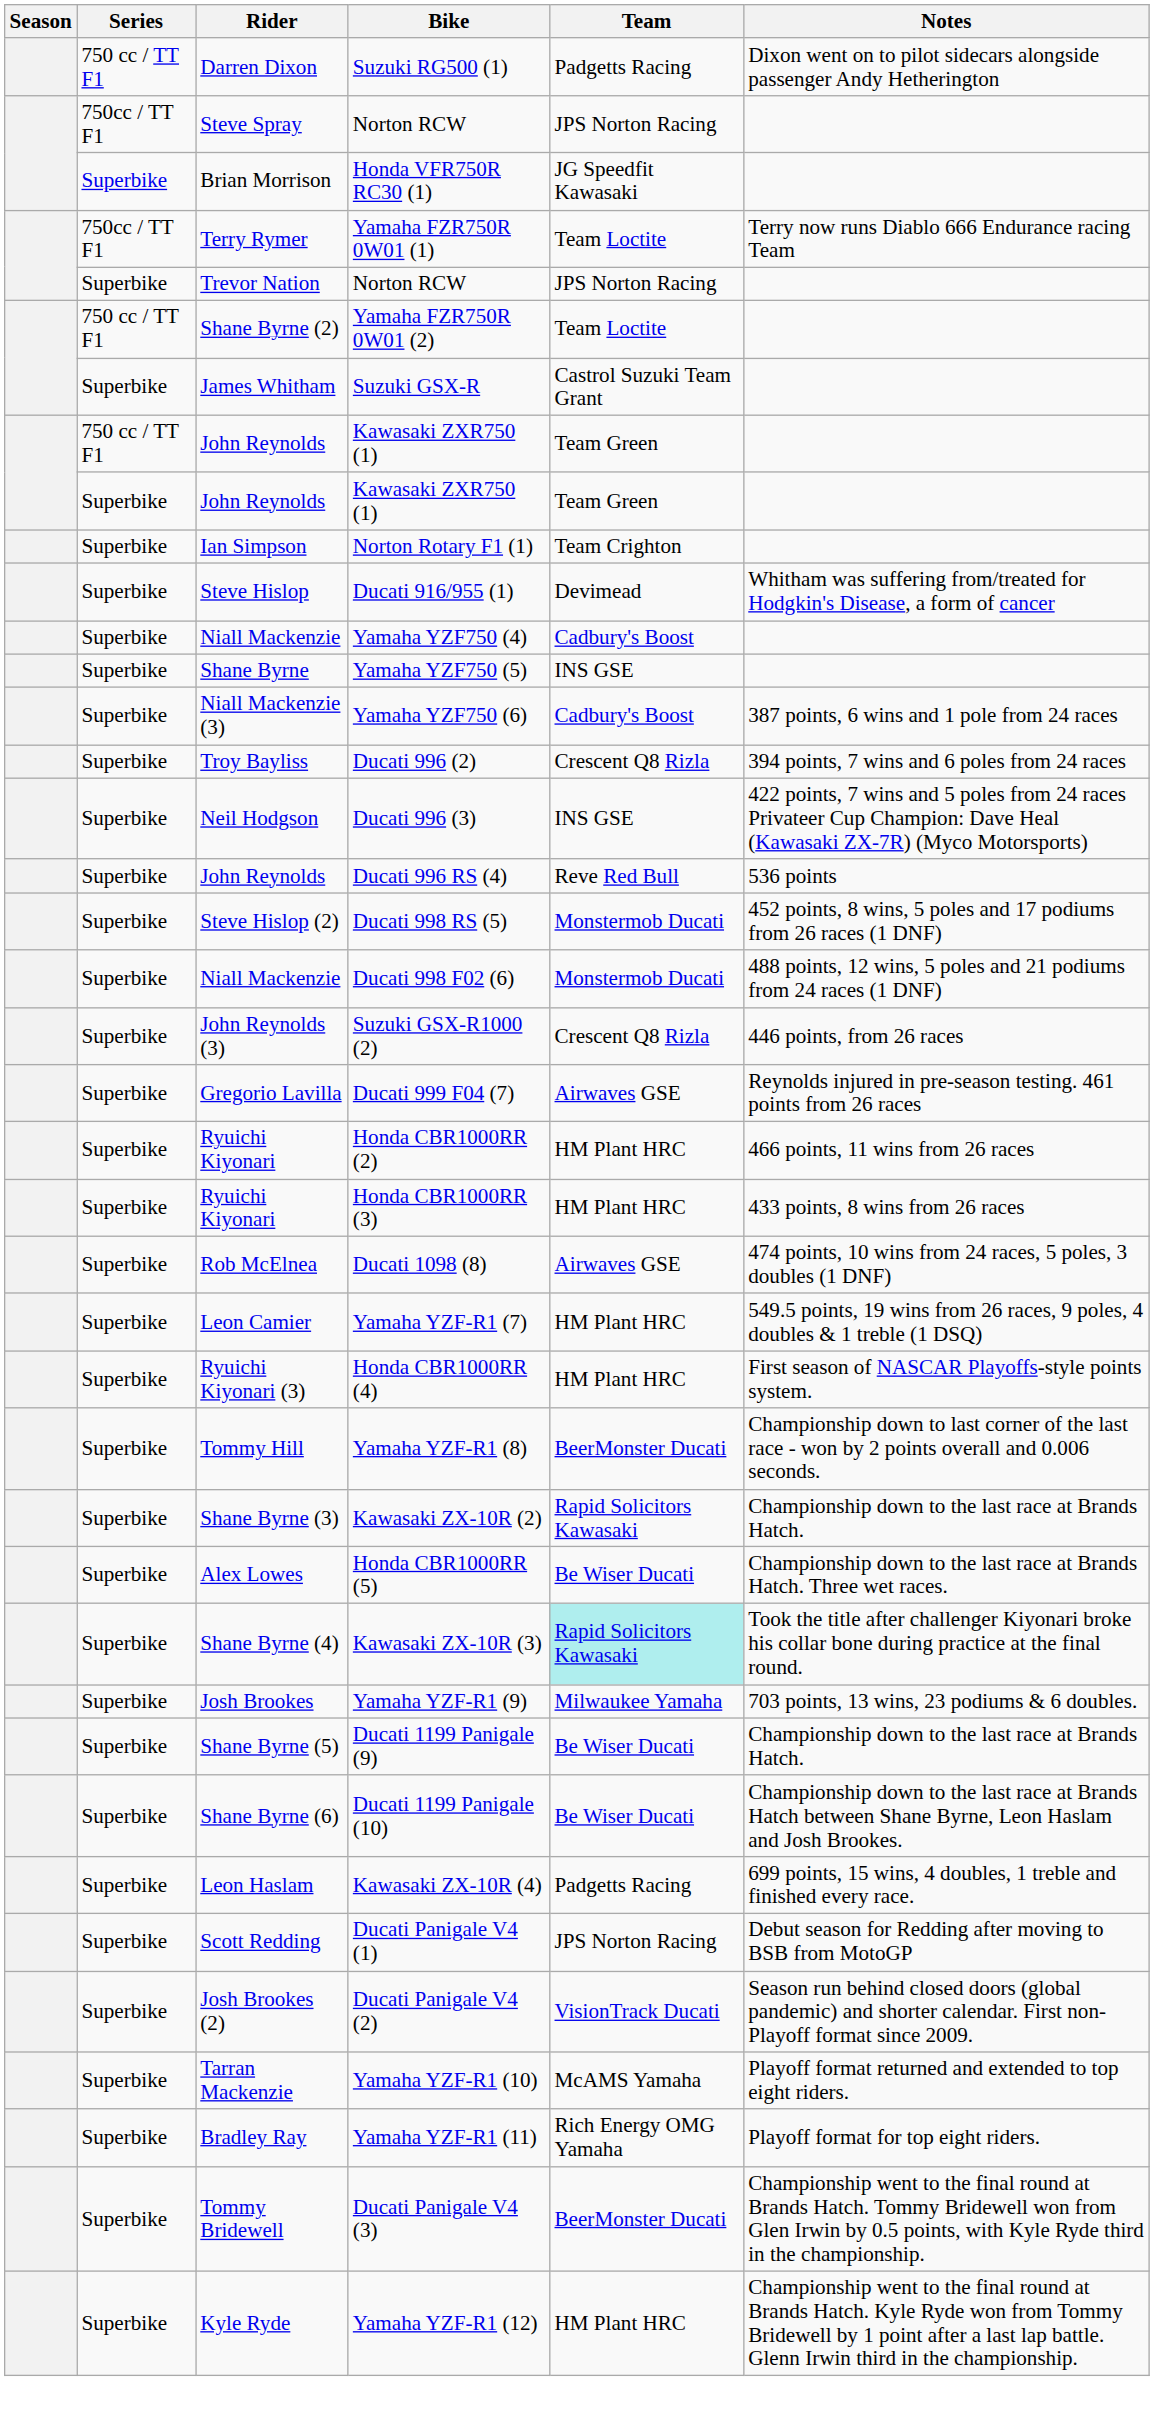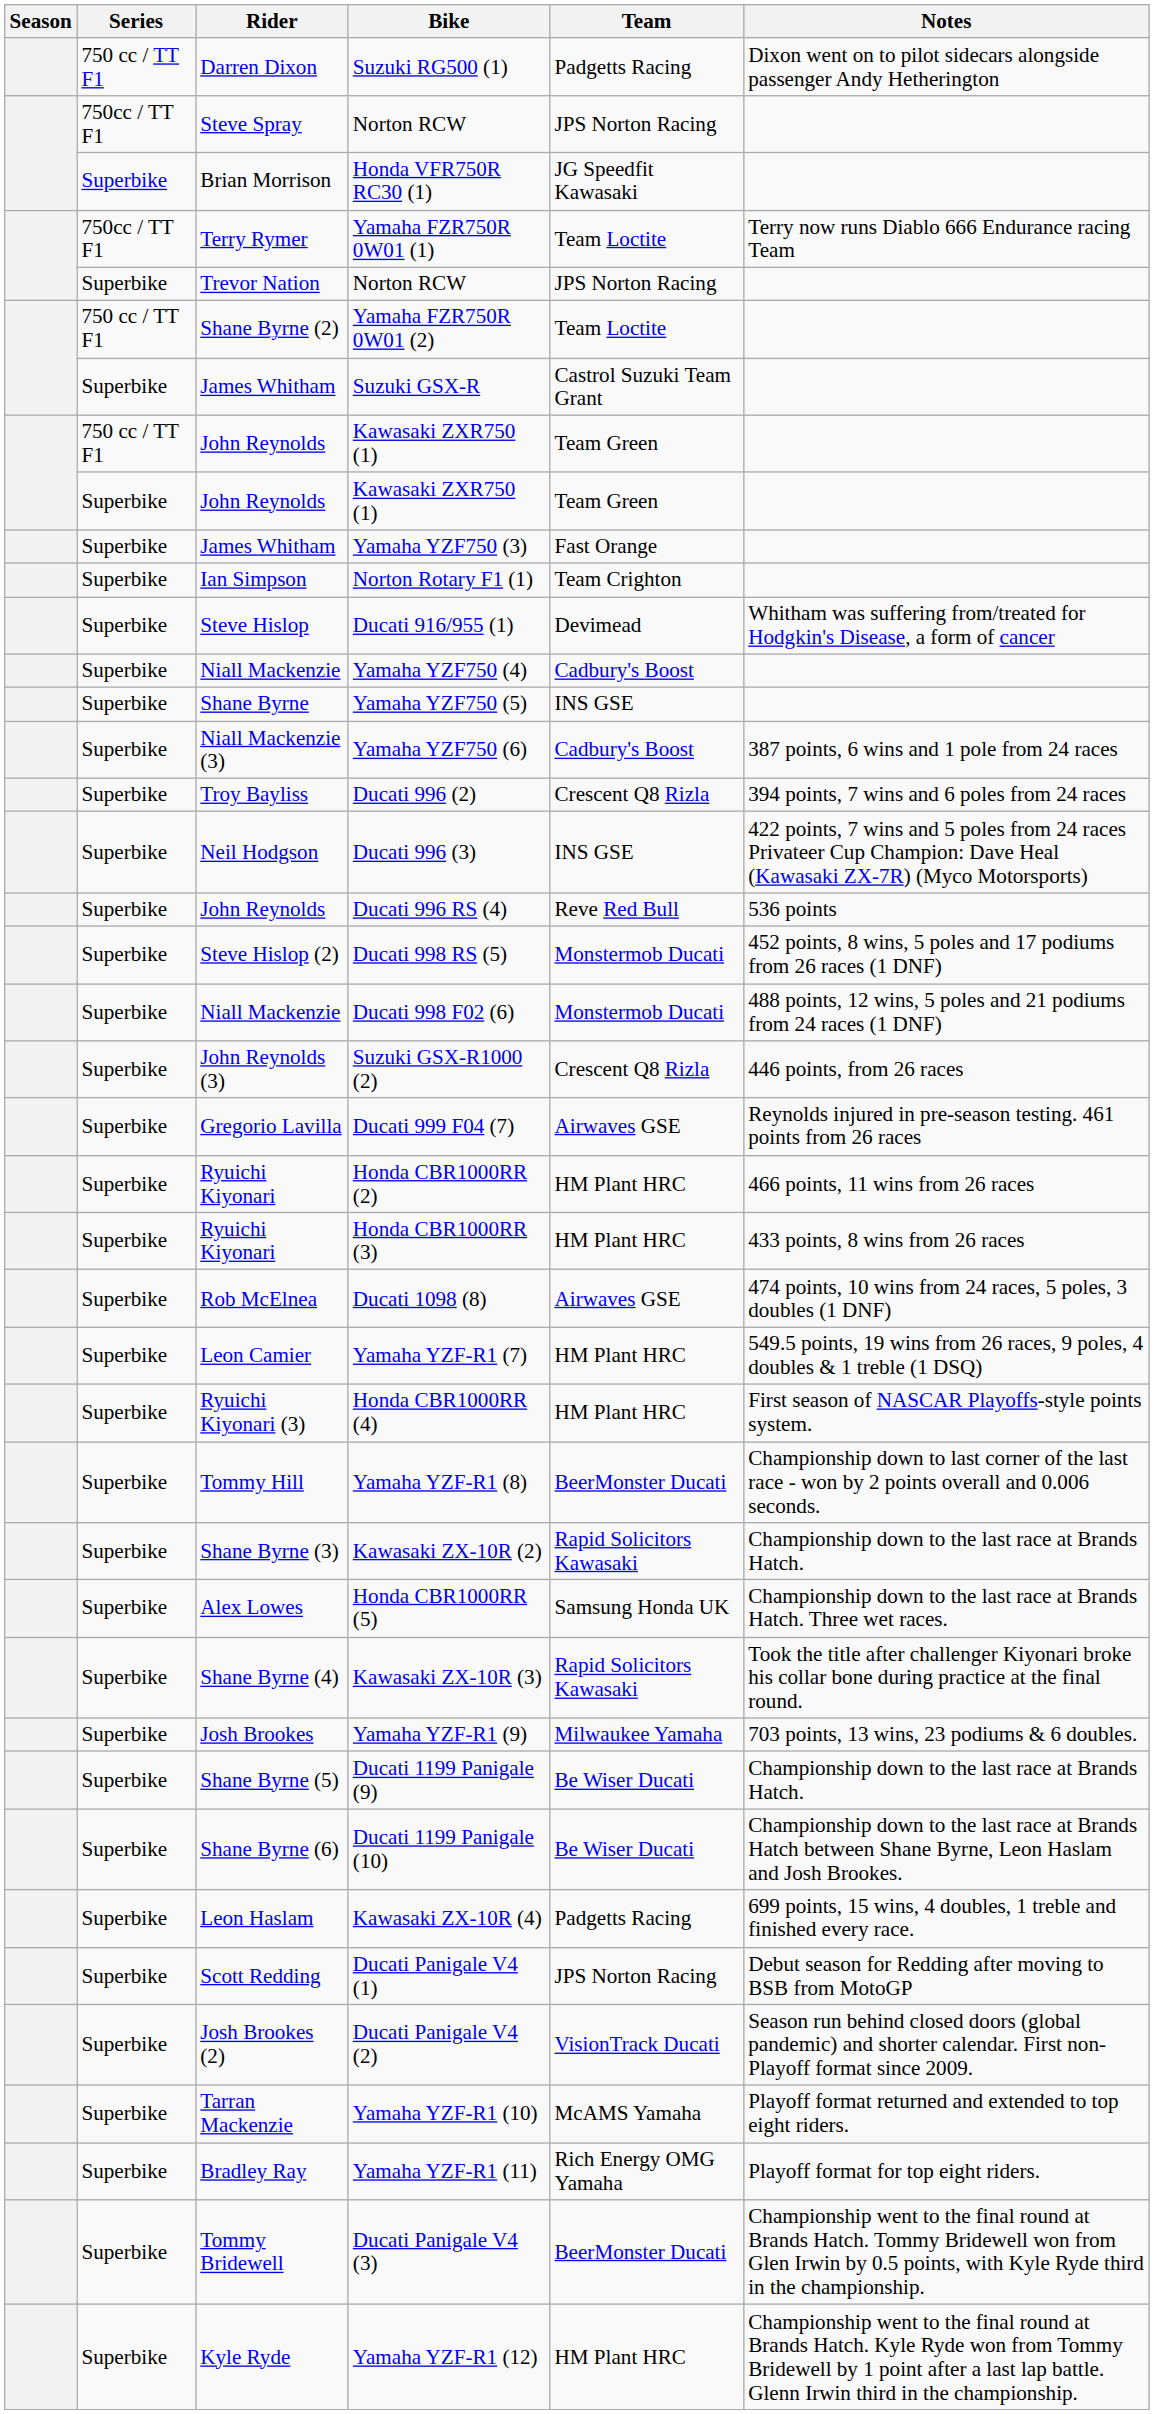 <table class="wikitable">
 <tr>
 <th>Season</th>
 <th>Series</th>
 <th>Rider</th>
 <th>Bike</th>
 <th>Team</th>
 <th style="width:300px;">Notes</th>
 </tr>
 <tr>
 <th></th>
 <td>750 cc / <a href='#'>TT F1</a></td>
 <td> <a href='#'>Darren Dixon</a></td>
 <td> <a href='#'>Suzuki RG500</a> (1)</td>
 <td>Padgetts Racing</td>
 <td>Dixon went on to pilot sidecars alongside passenger Andy Hetherington</td>
 </tr>
 <tr>
 <th rowspan=2></th>
 <td>750cc / TT F1</td>
 <td> <a href='#'>Steve Spray</a></td>
 <td> Norton RCW</td>
 <td>JPS Norton Racing</td>
 <td></td>
 </tr>
 <tr>
 <td><a href='#'>Superbike</a></td>
 <td> Brian Morrison</td>
 <td> <a href='#'>Honda VFR750R RC30</a> (1)</td>
 <td>JG Speedfit Kawasaki</td>
 <td></td>
 </tr>
 <tr>
 <th rowspan=2></th>
 <td>750cc / TT F1</td>
 <td> <a href='#'>Terry Rymer</a></td>
 <td> <a href='#'>Yamaha FZR750R 0W01</a> (1)</td>
 <td>Team <a href='#'>Loctite</a></td>
 <td>Terry now runs Diablo 666 Endurance racing Team</td>
 </tr>
 <tr>
 <td>Superbike</td>
 <td> <a href='#'>Trevor Nation</a></td>
 <td> Norton RCW</td>
 <td>JPS Norton Racing</td>
 <td></td>
 </tr>
 <tr>
 <th rowspan=2></th>
 <td>750 cc / TT F1</td>
 <td> <a href='#'>Shane Byrne</a> (2)</td>
 <td> <a href='#'>Yamaha FZR750R 0W01</a> (2)</td>
 <td>Team <a href='#'>Loctite</a></td>
 <td></td>
 </tr>
 <tr>
 <td>Superbike</td>
 <td> <a href='#'>James Whitham</a></td>
 <td> <a href='#'>Suzuki GSX-R</a></td>
 <td>Castrol Suzuki Team Grant</td>
 <td></td>
 </tr>
 <tr>
 <th rowspan=2></th>
 <td>750 cc / TT F1</td>
 <td> <a href='#'>John Reynolds</a></td>
 <td> <a href='#'>Kawasaki ZXR750</a> (1)</td>
 <td>Team Green</td>
 <td></td>
 </tr>
 <tr>
 <td>Superbike</td>
 <td> <a href='#'>John Reynolds</a></td>
 <td> <a href='#'>Kawasaki ZXR750</a> (1)</td>
 <td>Team Green</td>
+<td></td>
+</tr>
+<tr>
+<th></th>
+<td>Superbike</td>
+<td> <a href='#'>James Whitham</a></td>
+<td> <a href='#'>Yamaha YZF750</a> (3)</td>
+<td>Fast Orange</td>
 <td></td>
 </tr>
 <tr>
 <th></th>
 <td>Superbike</td>
 <td> <a href='#'>Ian Simpson</a></td>
 <td> <a href='#'>Norton Rotary F1</a> (1)</td>
 <td>Team Crighton</td>
 <td></td>
 </tr>
 <tr>
 <th></th>
 <td>Superbike</td>
 <td> <a href='#'>Steve Hislop</a></td>
 <td> <a href='#'>Ducati 916/955</a> (1)</td>
 <td>Devimead</td>
 <td>Whitham was suffering from/treated for <a href='#'>Hodgkin's Disease</a>, a form of <a href='#'>cancer</a></td>
 </tr>
 <tr>
 <th></th>
 <td>Superbike</td>
 <td> <a href='#'>Niall Mackenzie</a></td>
 <td> <a href='#'>Yamaha YZF750</a> (4)</td>
 <td><a href='#'>Cadbury's Boost</a></td>
 <td></td>
 </tr>
 <tr>
 <th></th>
 <td>Superbike</td>
 <td> <a href='#'>Shane Byrne</a></td>
 <td> <a href='#'>Yamaha YZF750</a> (5)</td>
 <td>INS GSE</td>
 <td></td>
 </tr>
 <tr>
 <th></th>
 <td>Superbike</td>
 <td> <a href='#'>Niall Mackenzie</a> (3)</td>
 <td> <a href='#'>Yamaha YZF750</a> (6)</td>
 <td><a href='#'>Cadbury's Boost</a></td>
 <td>387 points, 6 wins and 1 pole from 24 races</td>
 </tr>
 <tr>
 <th></th>
 <td>Superbike</td>
 <td> <a href='#'>Troy Bayliss</a></td>
 <td> <a href='#'>Ducati 996</a> (2)</td>
 <td>Crescent Q8 <a href='#'>Rizla</a></td>
 <td>394 points, 7 wins and 6 poles from 24 races</td>
 </tr>
 <tr>
 <th></th>
 <td>Superbike</td>
 <td> <a href='#'>Neil Hodgson</a></td>
 <td> <a href='#'>Ducati 996</a> (3)</td>
 <td>INS GSE</td>
 <td>422 points, 7 wins and 5 poles from 24 races<br>Privateer Cup Champion: Dave Heal (<a href='#'>Kawasaki ZX-7R</a>) (Myco Motorsports)</td>
 </tr>
 <tr>
 <th></th>
 <td>Superbike</td>
 <td> <a href='#'>John Reynolds</a></td>
 <td> <a href='#'>Ducati 996 RS</a> (4)</td>
 <td>Reve <a href='#'>Red Bull</a></td>
 <td>536 points</td>
 </tr>
 <tr>
 <th></th>
 <td>Superbike</td>
 <td> <a href='#'>Steve Hislop</a> (2)</td>
 <td> <a href='#'>Ducati 998 RS</a> (5)</td>
 <td><a href='#'>Monstermob Ducati</a></td>
 <td>452 points, 8 wins, 5 poles and 17 podiums from 26 races (1 DNF)</td>
 </tr>
 <tr>
 <th></th>
 <td>Superbike</td>
 <td> <a href='#'>Niall Mackenzie</a></td>
 <td> <a href='#'>Ducati 998 F02</a> (6)</td>
 <td><a href='#'>Monstermob Ducati</a></td>
 <td>488 points, 12 wins, 5 poles and 21 podiums from 24 races (1 DNF)</td>
 </tr>
 <tr>
 <th></th>
 <td>Superbike</td>
 <td> <a href='#'>John Reynolds</a> (3)</td>
 <td> <a href='#'>Suzuki GSX-R1000</a> (2)</td>
 <td>Crescent Q8 <a href='#'>Rizla</a></td>
 <td>446 points, from 26 races</td>
 </tr>
 <tr>
 <th></th>
 <td>Superbike</td>
 <td> <a href='#'>Gregorio Lavilla</a></td>
 <td> <a href='#'>Ducati 999 F04</a> (7)</td>
 <td><a href='#'>Airwaves</a> GSE</td>
 <td>Reynolds injured in pre-season testing. 461 points from 26 races</td>
 </tr>
 <tr>
 <th></th>
 <td>Superbike</td>
 <td> <a href='#'>Ryuichi Kiyonari</a></td>
 <td> <a href='#'>Honda CBR1000RR</a> (2)</td>
 <td>HM Plant HRC</td>
 <td>466 points, 11 wins from 26 races</td>
 </tr>
 <tr>
 <th></th>
 <td>Superbike</td>
 <td> <a href='#'>Ryuichi Kiyonari</a></td>
 <td> <a href='#'>Honda CBR1000RR</a> (3)</td>
 <td>HM Plant HRC</td>
 <td>433 points, 8 wins from 26 races</td>
 </tr>
 <tr>
 <th></th>
 <td>Superbike</td>
 <td> <a href='#'>Rob McElnea</a></td>
 <td> <a href='#'>Ducati 1098</a> (8)</td>
 <td><a href='#'>Airwaves</a> GSE</td>
 <td>474 points, 10 wins from 24 races, 5 poles, 3 doubles (1 DNF)</td>
 </tr>
 <tr>
 <th></th>
 <td>Superbike</td>
 <td> <a href='#'>Leon Camier</a></td>
 <td> <a href='#'>Yamaha YZF-R1</a> (7)</td>
 <td>HM Plant HRC</td>
 <td>549.5 points, 19 wins from 26 races, 9 poles, 4 doubles & 1 treble (1 DSQ)</td>
 </tr>
 <tr>
 <th></th>
 <td>Superbike</td>
 <td> <a href='#'>Ryuichi Kiyonari</a> (3)</td>
 <td> <a href='#'>Honda CBR1000RR</a> (4)</td>
 <td>HM Plant HRC</td>
 <td>First season of <a href='#'>NASCAR Playoffs</a>-style points system.</td>
 </tr>
 <tr>
 <th></th>
 <td>Superbike</td>
 <td> <a href='#'>Tommy Hill</a></td>
 <td> <a href='#'>Yamaha YZF-R1</a> (8)</td>
 <td><a href='#'>BeerMonster Ducati</a></td>
 <td>Championship down to last corner of the last race - won by 2 points overall and 0.006 seconds.</td>
 </tr>
 <tr>
 <th></th>
 <td>Superbike</td>
 <td> <a href='#'>Shane Byrne</a> (3)</td>
 <td> <a href='#'>Kawasaki ZX-10R</a> (2)</td>
 <td><a href='#'>Rapid Solicitors Kawasaki</a></td>
 <td>Championship down to the last race at Brands Hatch.</td>
 </tr>
 <tr>
 <th></th>
 <td>Superbike</td>
 <td> <a href='#'>Alex Lowes</a></td>
 <td> <a href='#'>Honda CBR1000RR</a> (5)</td>
-<td><a href='#'>Be Wiser Ducati</a></td>
+<td>Samsung Honda UK</td>
 <td>Championship down to the last race at Brands Hatch. Three wet races.</td>
 </tr>
 <tr>
 <th></th>
 <td>Superbike</td>
 <td> <a href='#'>Shane Byrne</a> (4)</td>
 <td> <a href='#'>Kawasaki ZX-10R</a> (3)</td>
-<td style="background: paleturquoise;"><a href='#'>Rapid Solicitors Kawasaki</a></td>
+<td><a href='#'>Rapid Solicitors Kawasaki</a></td>
 <td>Took the title after challenger Kiyonari broke his collar bone during practice at the final round.</td>
 </tr>
 <tr>
 <th></th>
 <td>Superbike</td>
 <td> <a href='#'>Josh Brookes</a></td>
 <td> <a href='#'>Yamaha YZF-R1</a> (9)</td>
 <td><a href='#'>Milwaukee Yamaha</a></td>
 <td>703 points, 13 wins, 23 podiums & 6 doubles.</td>
 </tr>
 <tr>
 <th></th>
 <td>Superbike</td>
 <td> <a href='#'>Shane Byrne</a> (5)</td>
 <td> <a href='#'>Ducati 1199 Panigale</a> (9)</td>
 <td><a href='#'>Be Wiser Ducati</a></td>
 <td>Championship down to the last race at Brands Hatch.</td>
 </tr>
 <tr>
 <th></th>
 <td>Superbike</td>
 <td> <a href='#'>Shane Byrne</a> (6)</td>
 <td> <a href='#'>Ducati 1199 Panigale</a> (10)</td>
 <td><a href='#'>Be Wiser Ducati</a></td>
 <td>Championship down to the last race at Brands Hatch between Shane Byrne, Leon Haslam and Josh Brookes.</td>
 </tr>
 <tr>
 <th></th>
 <td>Superbike</td>
 <td> <a href='#'>Leon Haslam</a></td>
 <td> <a href='#'>Kawasaki ZX-10R</a> (4)</td>
 <td>Padgetts Racing</td>
 <td>699 points, 15 wins, 4 doubles, 1 treble and finished every race.</td>
 </tr>
 <tr>
 <th></th>
 <td>Superbike</td>
 <td> <a href='#'>Scott Redding</a></td>
 <td> <a href='#'>Ducati Panigale V4</a> (1)</td>
 <td>JPS Norton Racing</td>
 <td>Debut season for Redding after moving to BSB from MotoGP</td>
 </tr>
 <tr>
 <th></th>
 <td>Superbike</td>
 <td> <a href='#'>Josh Brookes</a> (2)</td>
 <td> <a href='#'>Ducati Panigale V4</a> (2)</td>
 <td><a href='#'>VisionTrack Ducati</a></td>
 <td>Season run behind closed doors (global pandemic) and shorter calendar.  First non-Playoff format since 2009.</td>
 </tr>
 <tr>
 <th></th>
 <td>Superbike</td>
 <td> <a href='#'>Tarran Mackenzie</a></td>
 <td> <a href='#'>Yamaha YZF-R1</a> (10)</td>
 <td>McAMS Yamaha</td>
 <td>Playoff format returned and extended to top eight riders.</td>
 </tr>
 <tr>
 <th></th>
 <td>Superbike</td>
 <td> <a href='#'>Bradley Ray</a></td>
 <td> <a href='#'>Yamaha YZF-R1</a> (11)</td>
 <td>Rich Energy OMG Yamaha</td>
 <td>Playoff format for top eight riders.</td>
 </tr>
 <tr>
 <th></th>
 <td>Superbike</td>
 <td> <a href='#'>Tommy Bridewell</a></td>
 <td> <a href='#'>Ducati Panigale V4</a> (3)</td>
 <td><a href='#'>BeerMonster Ducati</a></td>
 <td>Championship went to the final round at Brands Hatch. Tommy Bridewell won from Glen Irwin by 0.5 points, with Kyle Ryde third in the championship.</td>
 </tr>
 <tr>
 <th></th>
 <td>Superbike</td>
 <td> <a href='#'>Kyle Ryde</a></td>
 <td> <a href='#'>Yamaha YZF-R1</a> (12)</td>
 <td>HM Plant HRC</td>
 <td>Championship went to the final round at Brands Hatch. Kyle Ryde won from Tommy Bridewell by 1 point after a last lap battle. Glenn Irwin third in the championship.</td>
 </tr>
 </table>
